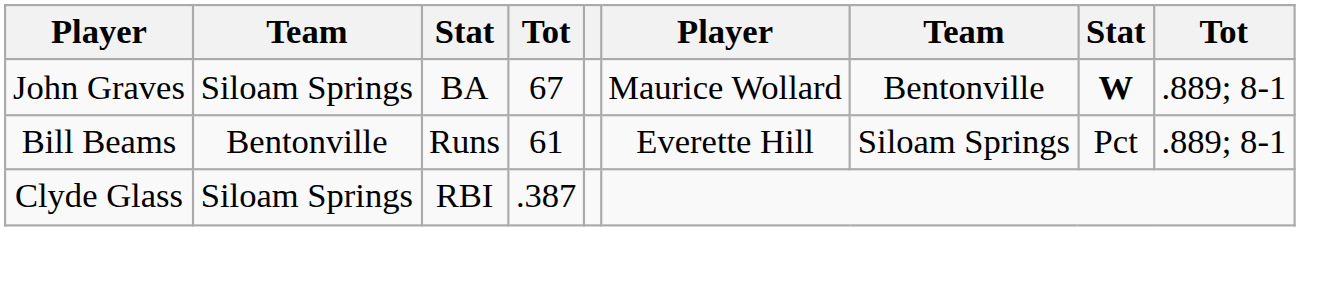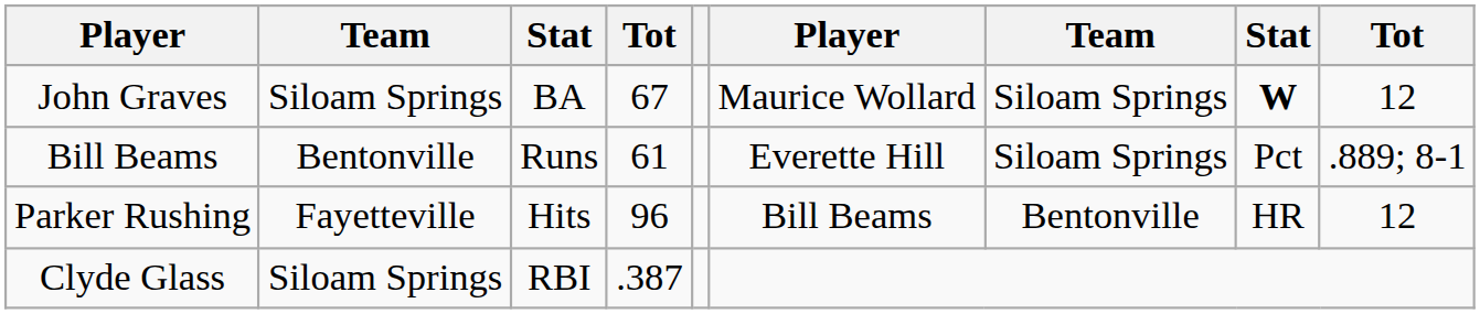 <table class="wikitable" style="text-align:center">
 <tr>
 <th>Player</th>
 <th>Team</th>
 <th>Stat</th>
 <th>Tot</th>
 <th></th>
 <th>Player</th>
 <th>Team</th>
 <th>Stat</th>
 <th>Tot</th>
 </tr>
 <tr>
 <td>John Graves</td>
 <td>Siloam Springs</td>
 <td>BA</td>
 <td>67</td>
 <td></td>
 <td>Maurice Wollard</td>
-<td>Bentonville</td>
+<td>Siloam Springs</td>
 <td><strong>W</strong></td>
-<td>.889; 8-1</td>
+<td>12</td>
 </tr>
 <tr>
 <td>Bill Beams</td>
 <td>Bentonville</td>
 <td>Runs</td>
 <td>61</td>
 <td></td>
 <td>Everette Hill</td>
 <td>Siloam Springs</td>
 <td>Pct</td>
 <td>.889; 8-1</td>
 </tr>
 <tr>
+<td>Parker Rushing</td>
+<td>Fayetteville</td>
+<td>Hits</td>
+<td>96</td>
+<td></td>
+<td>Bill Beams</td>
+<td>Bentonville</td>
+<td>HR</td>
+<td>12</td>
+</tr>
+<tr>
 <td>Clyde Glass</td>
 <td>Siloam Springs</td>
 <td>RBI</td>
 <td>.387</td>
 <td></td>
 </tr>
 </table>
